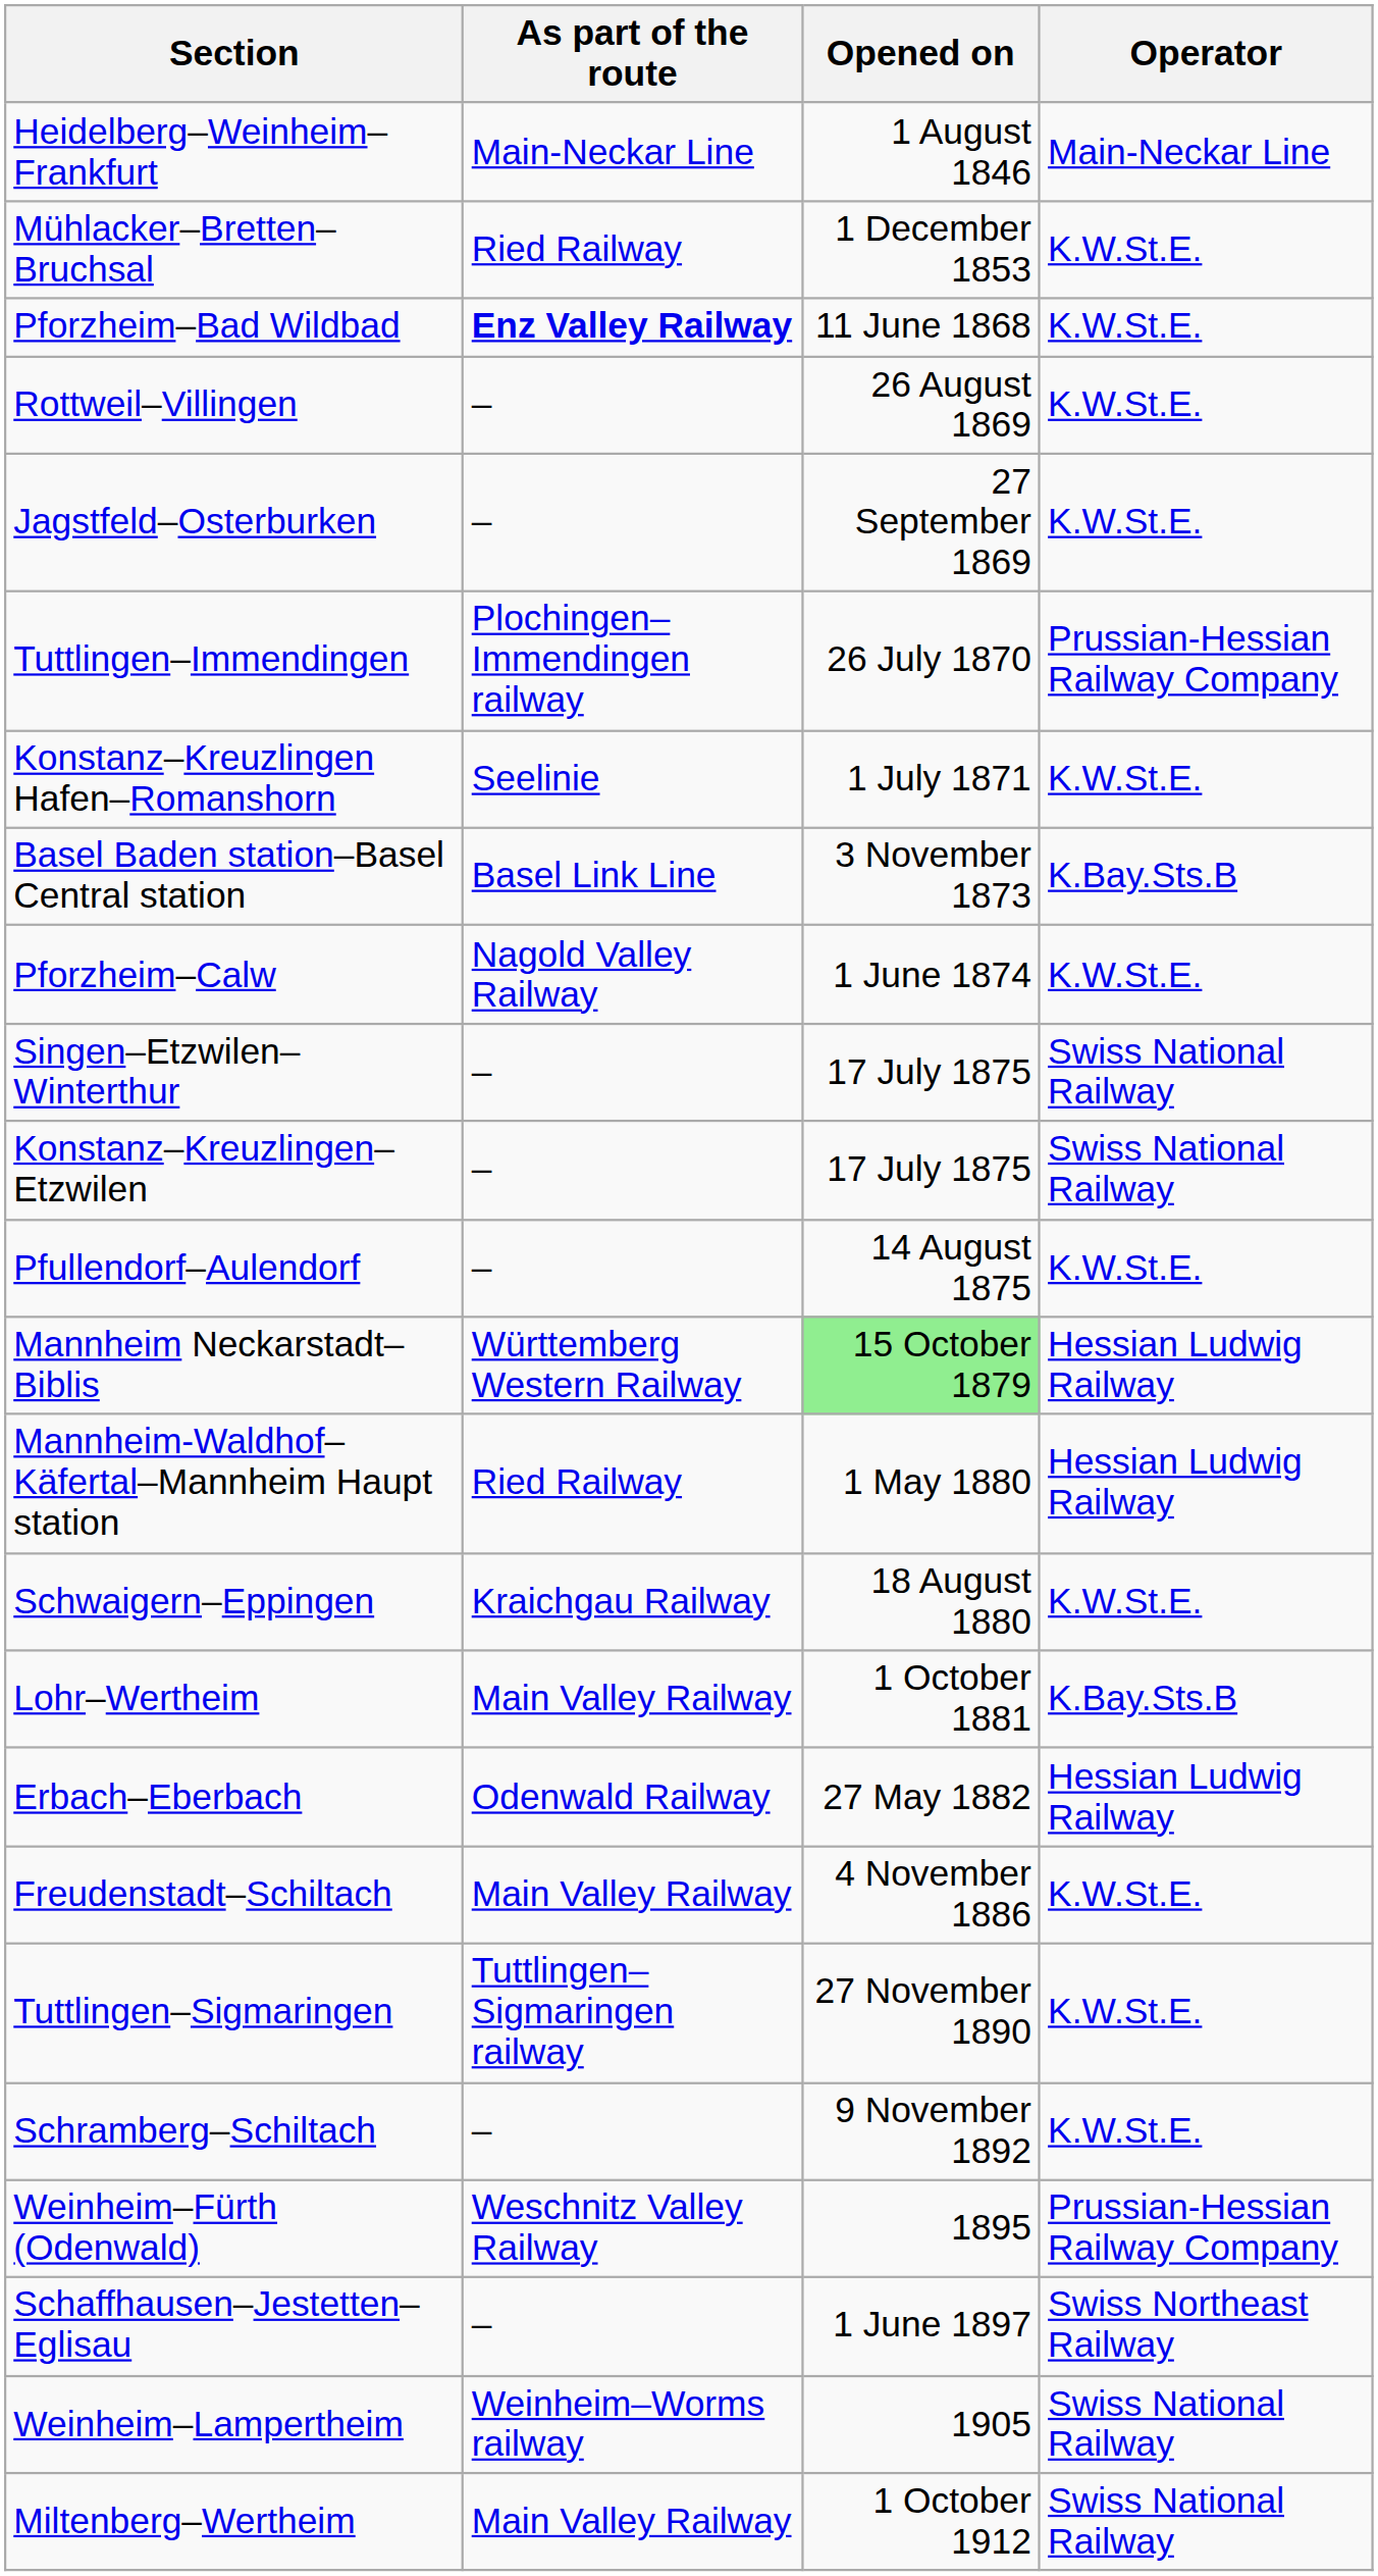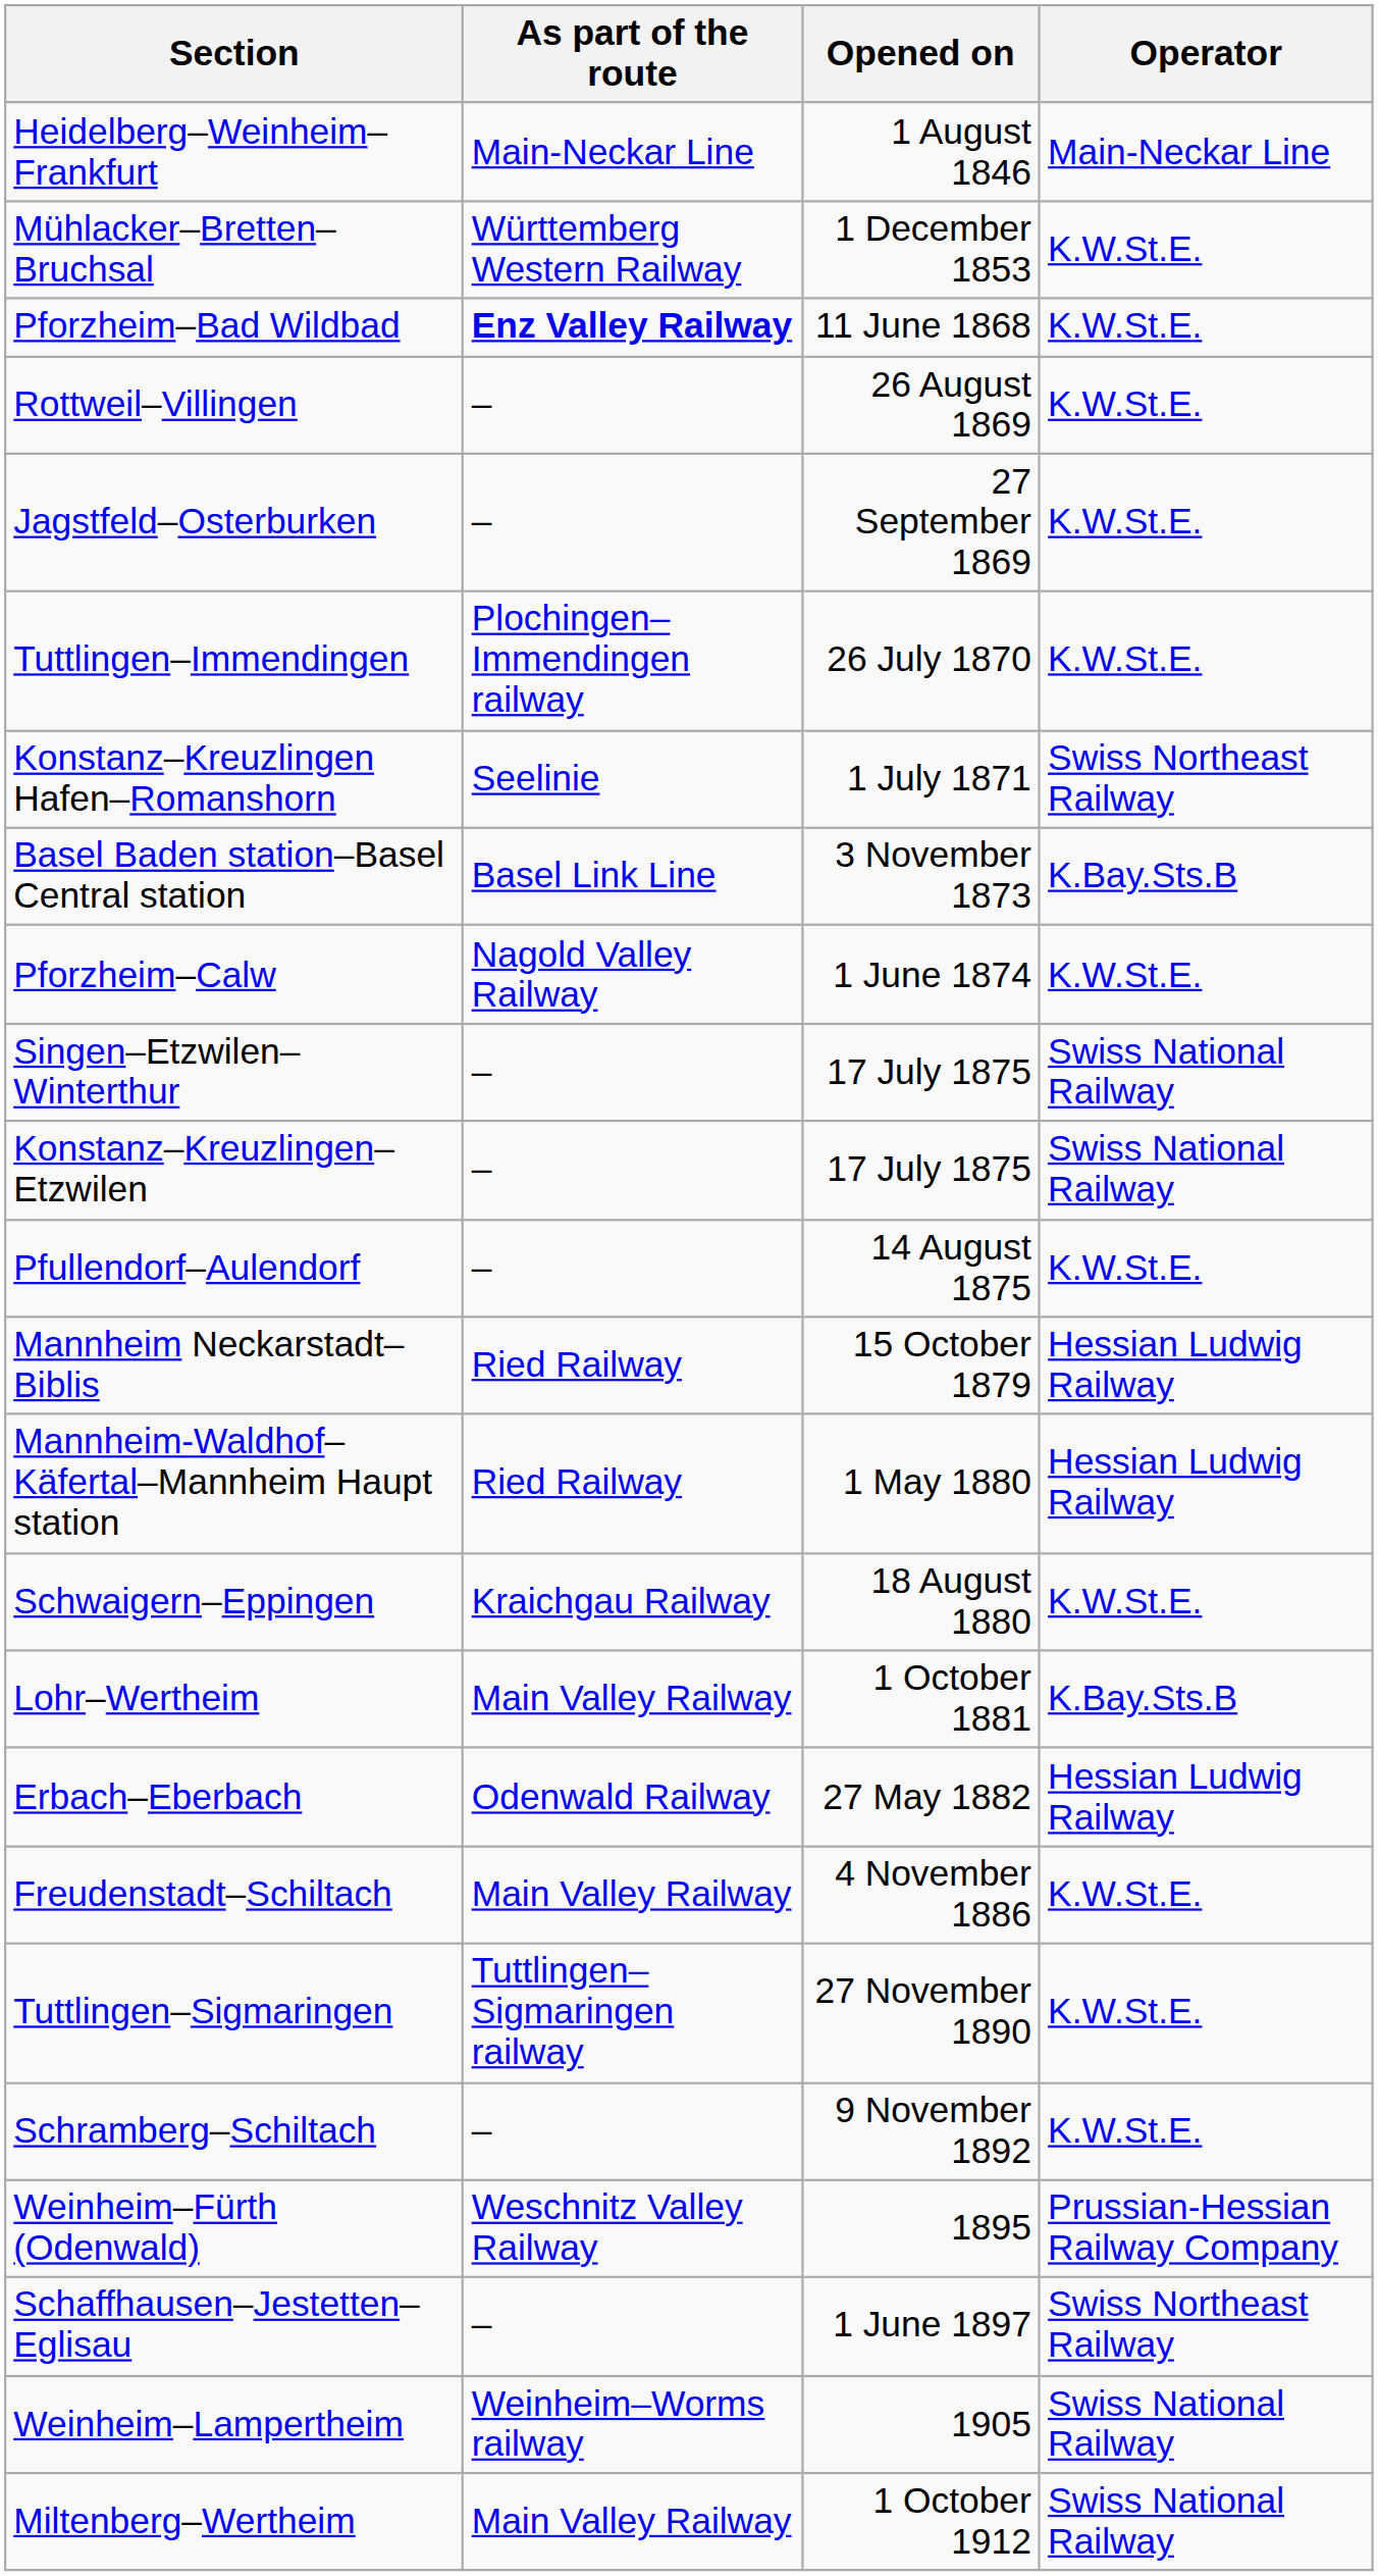 <table class="wikitable">
 <tr>
 <th>Section</th>
 <th>As part of the route</th>
 <th>Opened on</th>
 <th>Operator</th>
 </tr>
 <tr>
 <td><a href='#'>Heidelberg</a>–<a href='#'>Weinheim</a>–<a href='#'>Frankfurt</a></td>
 <td><a href='#'>Main-Neckar Line</a></td>
 <td align="right">1 August 1846</td>
 <td><a href='#'>Main-Neckar Line</a></td>
 </tr>
 <tr>
 <td><a href='#'>Mühlacker</a>–<a href='#'>Bretten</a>–<a href='#'>Bruchsal</a></td>
-<td><a href='#'>Ried Railway</a></td>
+<td><a href='#'>Württemberg Western Railway</a></td>
 <td align="right">1 December 1853</td>
 <td><a href='#'>K.W.St.E.</a></td>
 </tr>
 <tr>
 <td><a href='#'>Pforzheim</a>–<a href='#'>Bad Wildbad</a></td>
 <td><strong><a href='#'>Enz Valley Railway</a></strong></td>
 <td align="right">11 June 1868</td>
 <td><a href='#'>K.W.St.E.</a></td>
 </tr>
 <tr>
 <td><a href='#'>Rottweil</a>–<a href='#'>Villingen</a></td>
 <td>–</td>
 <td align="right">26 August 1869</td>
 <td><a href='#'>K.W.St.E.</a></td>
 </tr>
 <tr>
 <td><a href='#'>Jagstfeld</a>–<a href='#'>Osterburken</a></td>
 <td>–</td>
 <td align="right">27 September 1869</td>
 <td><a href='#'>K.W.St.E.</a></td>
 </tr>
 <tr>
 <td><a href='#'>Tuttlingen</a>–<a href='#'>Immendingen</a></td>
 <td><a href='#'>Plochingen–Immendingen railway</a></td>
 <td align="right">26 July 1870</td>
-<td><a href='#'>Prussian-Hessian Railway Company</a></td>
+<td><a href='#'>K.W.St.E.</a></td>
 </tr>
 <tr>
 <td><a href='#'>Konstanz</a>–<a href='#'>Kreuzlingen</a> Hafen–<a href='#'>Romanshorn</a></td>
 <td><a href='#'>Seelinie</a></td>
 <td align="right">1 July 1871</td>
-<td><a href='#'>K.W.St.E.</a></td>
+<td><a href='#'>Swiss Northeast Railway</a></td>
 </tr>
 <tr>
 <td><a href='#'>Basel Baden station</a>–Basel Central station</td>
 <td><a href='#'>Basel Link Line</a></td>
 <td align="right">3 November 1873</td>
 <td><a href='#'>K.Bay.Sts.B</a></td>
 </tr>
 <tr>
 <td><a href='#'>Pforzheim</a>–<a href='#'>Calw</a></td>
 <td><a href='#'>Nagold Valley Railway</a></td>
 <td align="right">1 June 1874</td>
 <td><a href='#'>K.W.St.E.</a></td>
 </tr>
 <tr>
 <td><a href='#'>Singen</a>–Etzwilen–<a href='#'>Winterthur</a></td>
 <td>–</td>
 <td align="right">17 July 1875</td>
 <td><a href='#'>Swiss National Railway</a></td>
 </tr>
 <tr>
 <td><a href='#'>Konstanz</a>–<a href='#'>Kreuzlingen</a>–Etzwilen</td>
 <td>–</td>
 <td align="right">17 July 1875</td>
 <td><a href='#'>Swiss National Railway</a></td>
 </tr>
 <tr>
 <td><a href='#'>Pfullendorf</a>–<a href='#'>Aulendorf</a></td>
 <td>–</td>
 <td align="right">14 August 1875</td>
 <td><a href='#'>K.W.St.E.</a></td>
 </tr>
 <tr>
 <td><a href='#'>Mannheim</a> Neckarstadt–<a href='#'>Biblis</a></td>
-<td><a href='#'>Württemberg Western Railway</a></td>
-<td align="right" style="background: lightgreen;">15 October 1879</td>
+<td><a href='#'>Ried Railway</a></td>
+<td align="right">15 October 1879</td>
 <td><a href='#'>Hessian Ludwig Railway</a></td>
 </tr>
 <tr>
 <td><a href='#'>Mannheim-Waldhof</a>–<a href='#'>Käfertal</a>–Mannheim Haupt station</td>
 <td><a href='#'>Ried Railway</a></td>
 <td align="right">1 May 1880</td>
 <td><a href='#'>Hessian Ludwig Railway</a></td>
 </tr>
 <tr>
 <td><a href='#'>Schwaigern</a>–<a href='#'>Eppingen</a></td>
 <td><a href='#'>Kraichgau Railway</a></td>
 <td align="right">18 August 1880</td>
 <td><a href='#'>K.W.St.E.</a></td>
 </tr>
 <tr>
 <td><a href='#'>Lohr</a>–<a href='#'>Wertheim</a></td>
 <td><a href='#'>Main Valley Railway</a></td>
 <td align="right">1 October 1881</td>
 <td><a href='#'>K.Bay.Sts.B</a></td>
 </tr>
 <tr>
 <td><a href='#'>Erbach</a>–<a href='#'>Eberbach</a></td>
 <td><a href='#'>Odenwald Railway</a></td>
 <td align="right">27 May 1882</td>
 <td><a href='#'>Hessian Ludwig Railway</a></td>
 </tr>
 <tr>
 <td><a href='#'>Freudenstadt</a>–<a href='#'>Schiltach</a></td>
 <td><a href='#'>Main Valley Railway</a></td>
 <td align="right">4 November 1886</td>
 <td><a href='#'>K.W.St.E.</a></td>
 </tr>
 <tr>
 <td><a href='#'>Tuttlingen</a>–<a href='#'>Sigmaringen</a></td>
 <td><a href='#'>Tuttlingen–Sigmaringen railway</a></td>
 <td align="right">27 November 1890</td>
 <td><a href='#'>K.W.St.E.</a></td>
 </tr>
 <tr>
 <td><a href='#'>Schramberg</a>–<a href='#'>Schiltach</a></td>
 <td>–</td>
 <td align="right">9 November 1892</td>
 <td><a href='#'>K.W.St.E.</a></td>
 </tr>
 <tr>
 <td><a href='#'>Weinheim</a>–<a href='#'>Fürth (Odenwald)</a></td>
 <td><a href='#'>Weschnitz Valley Railway</a></td>
 <td align="right">1895</td>
 <td><a href='#'>Prussian-Hessian Railway Company</a></td>
 </tr>
 <tr>
 <td><a href='#'>Schaffhausen</a>–<a href='#'>Jestetten</a>–<a href='#'>Eglisau</a></td>
 <td>–</td>
 <td align="right">1 June 1897</td>
 <td><a href='#'>Swiss Northeast Railway</a></td>
 </tr>
 <tr>
 <td><a href='#'>Weinheim</a>–<a href='#'>Lampertheim</a></td>
 <td><a href='#'>Weinheim–Worms railway</a></td>
 <td align="right">1905</td>
 <td><a href='#'>Swiss National Railway</a></td>
 </tr>
 <tr>
 <td><a href='#'>Miltenberg</a>–<a href='#'>Wertheim</a></td>
 <td><a href='#'>Main Valley Railway</a></td>
 <td align="right">1 October 1912</td>
 <td><a href='#'>Swiss National Railway</a></td>
 </tr>
 </table>
